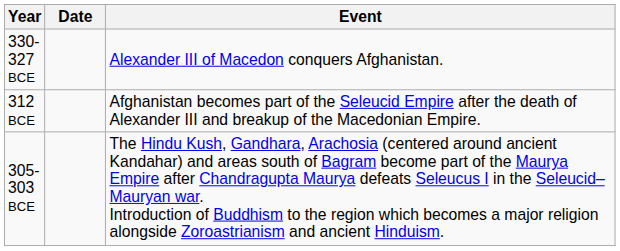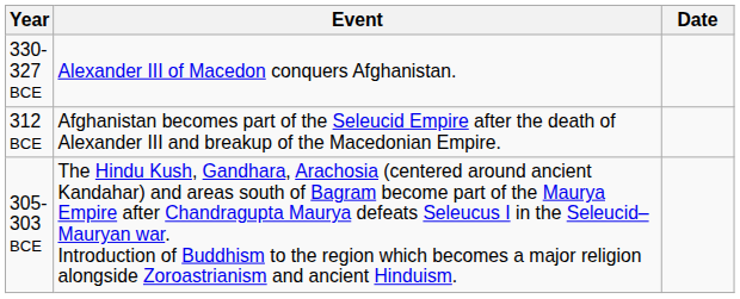 <table class="wikitable" width="100%">
 <tr>
 <th style="width:6%">Year</th>
+<th>Event</th>
 <th style="width:10%">Date</th>
-<th>Event</th>
 </tr>
 <tr>
 <td>330-327 <small>BCE</small></td>
+<td><a href='#'>Alexander III of Macedon</a> conquers Afghanistan.</td>
 <td></td>
-<td><a href='#'>Alexander III of Macedon</a> conquers Afghanistan.</td>
 </tr>
 <tr>
 <td>312 <small>BCE</small></td>
+<td>Afghanistan becomes part of the <a href='#'>Seleucid Empire</a> after the death of Alexander III and breakup of the Macedonian Empire.</td>
 <td></td>
-<td>Afghanistan becomes part of the <a href='#'>Seleucid Empire</a> after the death of Alexander III and breakup of the Macedonian Empire.</td>
 </tr>
 <tr>
 <td>305-303 <small>BCE</small></td>
+<td>The <a href='#'>Hindu Kush</a>, <a href='#'>Gandhara</a>, <a href='#'>Arachosia</a> (centered around ancient Kandahar) and areas south of <a href='#'>Bagram</a> become part of the <a href='#'>Maurya Empire</a> after <a href='#'>Chandragupta Maurya</a> defeats <a href='#'>Seleucus I</a> in the <a href='#'>Seleucid–Mauryan war</a>.<br>Introduction of <a href='#'>Buddhism</a> to the region which becomes a major religion alongside <a href='#'>Zoroastrianism</a> and ancient <a href='#'>Hinduism</a>.</td>
 <td></td>
-<td>The <a href='#'>Hindu Kush</a>, <a href='#'>Gandhara</a>, <a href='#'>Arachosia</a> (centered around ancient Kandahar) and areas south of <a href='#'>Bagram</a> become part of the <a href='#'>Maurya Empire</a> after <a href='#'>Chandragupta Maurya</a> defeats <a href='#'>Seleucus I</a> in the <a href='#'>Seleucid–Mauryan war</a>.<br>Introduction of <a href='#'>Buddhism</a> to the region which becomes a major religion alongside <a href='#'>Zoroastrianism</a> and ancient <a href='#'>Hinduism</a>.</td>
 </tr>
 </table>
